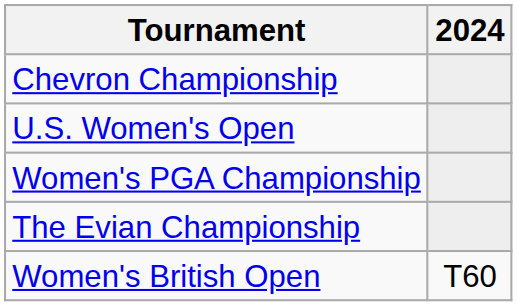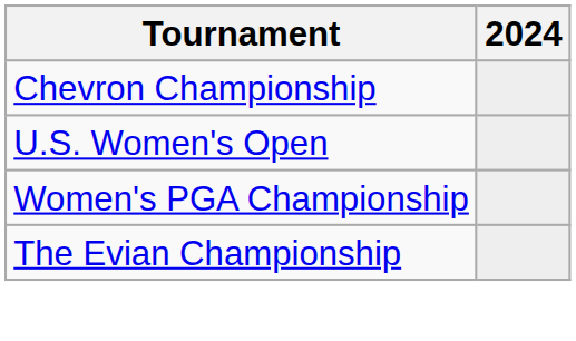 <table class="wikitable" style="font-size:95%;text-align:center;">
 <tr>
 <th>Tournament</th>
 <th>2024</th>
 </tr>
 <tr>
 <td align=left><a href='#'>Chevron Championship</a></td>
 <td style="background:#eeeeee;"></td>
 </tr>
 <tr>
 <td align=left><a href='#'>U.S. Women's Open</a></td>
 <td style="background:#eeeeee;"></td>
 </tr>
 <tr>
 <td align=left><a href='#'>Women's PGA Championship</a></td>
 <td style="background:#eeeeee;"></td>
 </tr>
 <tr>
 <td align=left><a href='#'>The Evian Championship</a></td>
 <td style="background:#eeeeee;"></td>
 </tr>
-<tr>
-<td align=left><a href='#'>Women's British Open</a></td>
-<td>T60</td>
-</tr>
 </table>
